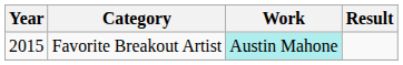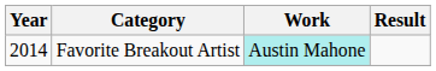 <table class="wikitable">
 <tr>
 <th>Year</th>
 <th>Category</th>
 <th>Work</th>
 <th>Result</th>
 </tr>
 <tr>
-<td>2015</td>
+<td>2014</td>
 <td>Favorite Breakout Artist</td>
 <td style="background: paleturquoise;">Austin Mahone</td>
 <td></td>
 </tr>
 <tr>
 </tr>
 </table>
